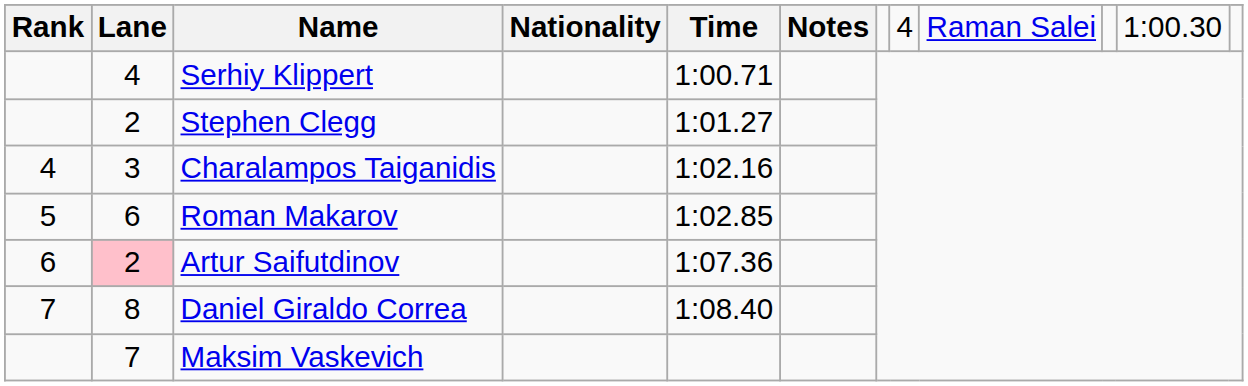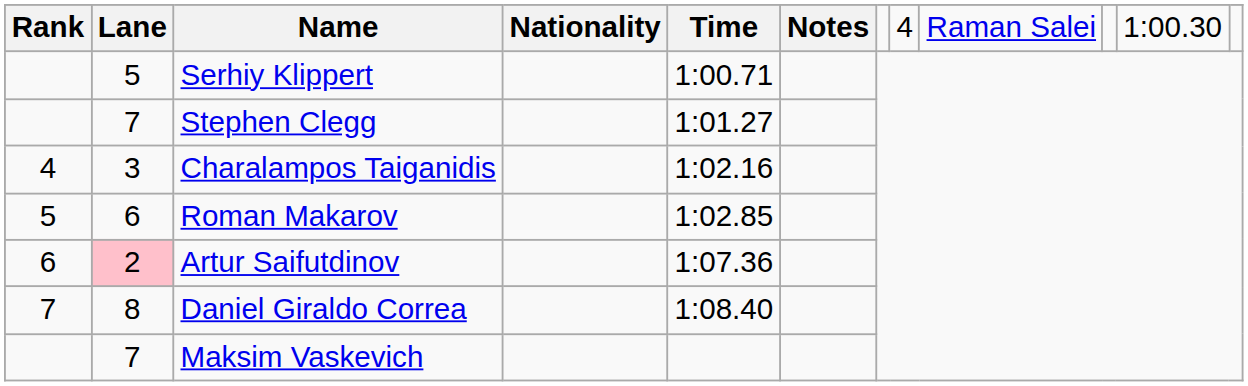 <table class="wikitable sortable" style="text-align:center">
 <tr>
 <th>Rank</th>
 <th>Lane</th>
 <th>Name</th>
 <th>Nationality</th>
 <th>Time</th>
 <th>Notes</th>
 <td></td>
 <td>4</td>
 <td align=left><a href='#'>Raman Salei</a></td>
 <td align=left></td>
 <td>1:00.30</td>
 <td></td>
 </tr>
 <tr>
 <td></td>
-<td>4</td>
+<td>5</td>
 <td align=left><a href='#'>Serhiy Klippert</a></td>
 <td align=left></td>
 <td>1:00.71</td>
 <td></td>
 </tr>
 <tr>
 <td></td>
-<td>2</td>
+<td>7</td>
 <td align=left><a href='#'>Stephen Clegg</a></td>
 <td align=left></td>
 <td>1:01.27</td>
 <td></td>
 </tr>
 <tr>
 <td>4</td>
 <td>3</td>
 <td align=left><a href='#'>Charalampos Taiganidis</a></td>
 <td align=left></td>
 <td>1:02.16</td>
 <td></td>
 </tr>
 <tr>
 <td>5</td>
 <td>6</td>
 <td align=left><a href='#'>Roman Makarov</a></td>
 <td align=left></td>
 <td>1:02.85</td>
 <td></td>
 </tr>
 <tr>
 <td>6</td>
 <td style="background: pink;">2</td>
 <td align=left><a href='#'>Artur Saifutdinov</a></td>
 <td align=left></td>
 <td>1:07.36</td>
 <td></td>
 </tr>
 <tr>
 <td>7</td>
 <td>8</td>
 <td align=left><a href='#'>Daniel Giraldo Correa</a></td>
 <td align=left></td>
 <td>1:08.40</td>
 <td></td>
 </tr>
 <tr>
 <td></td>
 <td>7</td>
 <td align=left><a href='#'>Maksim Vaskevich</a></td>
 <td align=left></td>
 <td></td>
 <td></td>
 </tr>
 </table>
